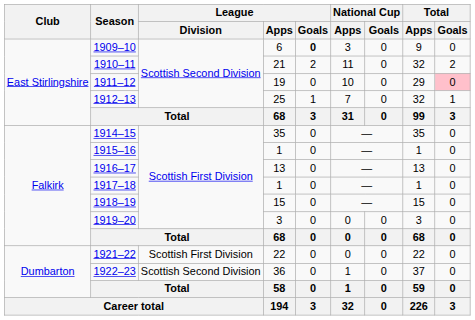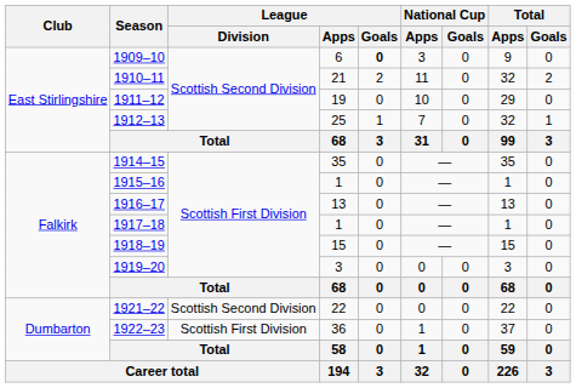 <table class="wikitable" style="text-align: center;">
 <tr>
 <th rowspan="2">Club</th>
 <th rowspan="2">Season</th>
 <th colspan="3">League</th>
 <th colspan="2">National Cup</th>
 <th colspan="2">Total</th>
 </tr>
 <tr>
 <th>Division</th>
 <th>Apps</th>
 <th>Goals</th>
 <th>Apps</th>
 <th>Goals</th>
 <th>Apps</th>
 <th>Goals</th>
 </tr>
 <tr>
 <td rowspan="5"><a href='#'>East Stirlingshire</a></td>
 <td><a href='#'>1909–10</a></td>
 <td rowspan="4"><a href='#'>Scottish Second Division</a></td>
 <td>6</td>
 <td><strong>0</strong></td>
 <td>3</td>
 <td>0</td>
 <td>9</td>
 <td>0</td>
 </tr>
 <tr>
 <td><a href='#'>1910–11</a></td>
 <td>21</td>
 <td>2</td>
 <td>11</td>
 <td>0</td>
 <td>32</td>
 <td>2</td>
 </tr>
 <tr>
 <td><a href='#'>1911–12</a></td>
 <td>19</td>
 <td>0</td>
 <td>10</td>
 <td>0</td>
 <td>29</td>
-<td style="background: pink;">0</td>
+<td>0</td>
 </tr>
 <tr>
 <td><a href='#'>1912–13</a></td>
 <td>25</td>
 <td>1</td>
 <td>7</td>
 <td>0</td>
 <td>32</td>
 <td>1</td>
 </tr>
 <tr>
 <th colspan="2">Total</th>
 <th>68</th>
 <th>3</th>
 <th>31</th>
 <th>0</th>
 <th>99</th>
 <th>3</th>
 </tr>
 <tr>
 <td rowspan="7"><a href='#'>Falkirk</a></td>
 <td><a href='#'>1914–15</a></td>
 <td rowspan="6"><a href='#'>Scottish First Division</a></td>
 <td>35</td>
 <td>0</td>
 <td colspan="2">—</td>
 <td>35</td>
 <td>0</td>
 </tr>
 <tr>
 <td><a href='#'>1915–16</a></td>
 <td>1</td>
 <td>0</td>
 <td colspan="2">—</td>
 <td>1</td>
 <td>0</td>
 </tr>
 <tr>
 <td><a href='#'>1916–17</a></td>
 <td>13</td>
 <td>0</td>
 <td colspan="2">—</td>
 <td>13</td>
 <td>0</td>
 </tr>
 <tr>
 <td><a href='#'>1917–18</a></td>
 <td>1</td>
 <td>0</td>
 <td colspan="2">—</td>
 <td>1</td>
 <td>0</td>
 </tr>
 <tr>
 <td><a href='#'>1918–19</a></td>
 <td>15</td>
 <td>0</td>
 <td colspan="2">—</td>
 <td>15</td>
 <td>0</td>
 </tr>
 <tr>
 <td><a href='#'>1919–20</a></td>
 <td>3</td>
 <td>0</td>
 <td>0</td>
 <td>0</td>
 <td>3</td>
 <td>0</td>
 </tr>
 <tr>
 <th colspan="2">Total</th>
 <th>68</th>
 <th>0</th>
 <th>0</th>
 <th>0</th>
 <th>68</th>
 <th>0</th>
 </tr>
 <tr>
 <td rowspan="3"><a href='#'>Dumbarton</a></td>
 <td><a href='#'>1921–22</a></td>
-<td>Scottish First Division</td>
+<td>Scottish Second Division</td>
 <td>22</td>
 <td>0</td>
 <td>0</td>
 <td>0</td>
 <td>22</td>
 <td>0</td>
 </tr>
 <tr>
 <td><a href='#'>1922–23</a></td>
-<td>Scottish Second Division</td>
+<td>Scottish First Division</td>
 <td>36</td>
 <td>0</td>
 <td>1</td>
 <td>0</td>
 <td>37</td>
 <td>0</td>
 </tr>
 <tr>
 <th colspan="2">Total</th>
 <th>58</th>
 <th>0</th>
 <th>1</th>
 <th>0</th>
 <th>59</th>
 <th>0</th>
 </tr>
 <tr>
 <th colspan="3">Career total</th>
 <th>194</th>
 <th>3</th>
 <th>32</th>
 <th>0</th>
 <th>226</th>
 <th>3</th>
 </tr>
 </table>
